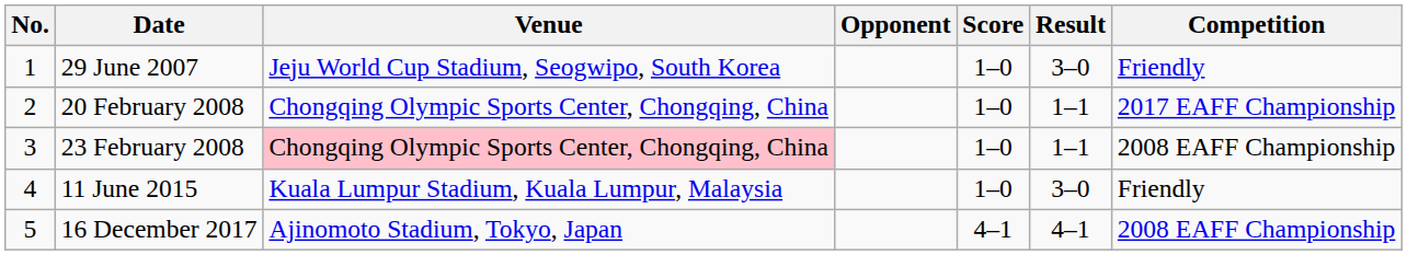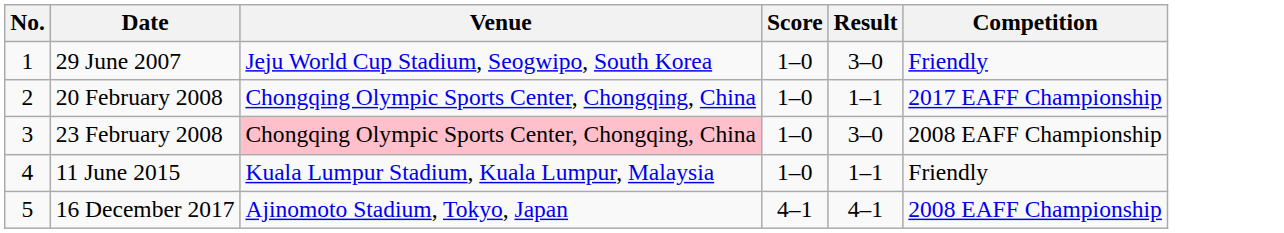 <table class="wikitable sortable">
 <tr>
 <th>No.</th>
 <th>Date</th>
 <th>Venue</th>
-<th>Opponent</th>
 <th>Score</th>
 <th>Result</th>
 <th>Competition</th>
 </tr>
 <tr>
 <td align="center">1</td>
 <td>29 June 2007</td>
 <td><a href='#'>Jeju World Cup Stadium</a>, <a href='#'>Seogwipo</a>, <a href='#'>South Korea</a></td>
-<td></td>
 <td align=center>1–0</td>
 <td align=center>3–0</td>
 <td><a href='#'>Friendly</a></td>
 </tr>
 <tr>
 <td align="center">2</td>
 <td>20 February 2008</td>
 <td><a href='#'>Chongqing Olympic Sports Center</a>, <a href='#'>Chongqing</a>, <a href='#'>China</a></td>
-<td></td>
 <td align=center>1–0</td>
 <td align=center>1–1</td>
 <td><a href='#'>2017 EAFF Championship</a></td>
 </tr>
 <tr>
 <td align="center">3</td>
 <td>23 February 2008</td>
 <td style="background: pink;">Chongqing Olympic Sports Center, Chongqing, China</td>
-<td></td>
 <td align=center>1–0</td>
-<td align=center>1–1</td>
+<td align=center>3–0</td>
 <td>2008 EAFF Championship</td>
 </tr>
 <tr>
 <td align="center">4</td>
 <td>11 June 2015</td>
 <td><a href='#'>Kuala Lumpur Stadium</a>, <a href='#'>Kuala Lumpur</a>, <a href='#'>Malaysia</a></td>
-<td></td>
 <td align=center>1–0</td>
-<td align=center>3–0</td>
+<td align=center>1–1</td>
 <td>Friendly</td>
 </tr>
 <tr>
 <td align="center">5</td>
 <td>16 December 2017</td>
 <td><a href='#'>Ajinomoto Stadium</a>, <a href='#'>Tokyo</a>, <a href='#'>Japan</a></td>
-<td></td>
 <td align=center>4–1</td>
 <td align=center>4–1</td>
 <td><a href='#'>2008 EAFF Championship</a></td>
 </tr>
 </table>
